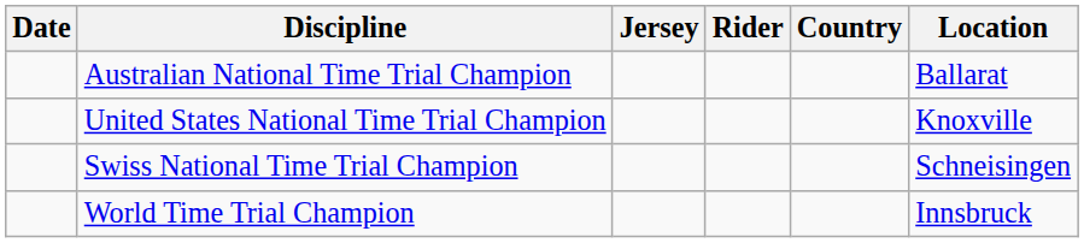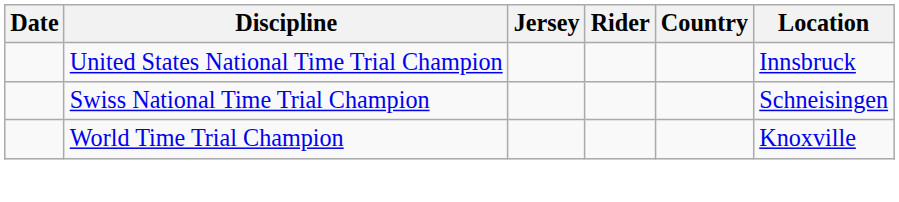 <table class="wikitable">
 <tr>
 <th>Date</th>
 <th>Discipline</th>
 <th>Jersey</th>
 <th>Rider</th>
 <th>Country</th>
 <th>Location</th>
 </tr>
 <tr>
 <td></td>
-<td><a href='#'>Australian National Time Trial Champion</a></td>
-<td></td>
-<td></td>
-<td></td>
-<td><a href='#'>Ballarat</a></td>
-</tr>
-<tr>
-<td></td>
 <td><a href='#'>United States National Time Trial Champion</a></td>
 <td></td>
 <td></td>
 <td></td>
-<td><a href='#'>Knoxville</a></td>
+<td><a href='#'>Innsbruck</a></td>
 </tr>
 <tr>
 <td></td>
 <td><a href='#'>Swiss National Time Trial Champion</a></td>
 <td></td>
 <td></td>
 <td></td>
 <td><a href='#'>Schneisingen</a></td>
 </tr>
 <tr>
 <td></td>
 <td><a href='#'>World Time Trial Champion</a></td>
 <td></td>
 <td></td>
 <td></td>
-<td><a href='#'>Innsbruck</a></td>
+<td><a href='#'>Knoxville</a></td>
 </tr>
 </table>
